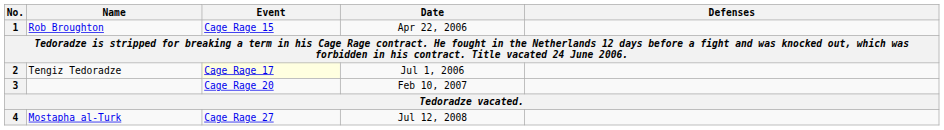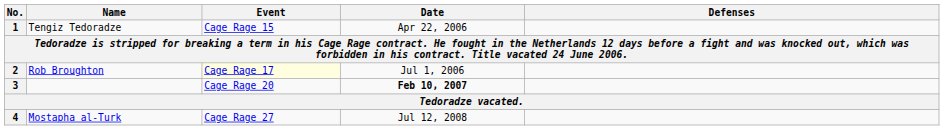 <table class="wikitable" width=100%>
 <tr>
 <th width=1%>No.</th>
 <th width=19%>Name</th>
 <th width=15%>Event</th>
 <th width=20%>Date</th>
 <th width=45%>Defenses</th>
 </tr>
 <tr>
 <th>1</th>
-<td> <a href='#'>Rob Broughton</a> <br></td>
+<td> Tengiz Tedoradze <br></td>
 <td><a href='#'>Cage Rage 15</a> <br></td>
 <td align=center>Apr 22, 2006</td>
 <td></td>
 </tr>
 <tr>
 <th colspan=6 align=center><em>Tedoradze is stripped for breaking a term in his Cage Rage contract. He fought in the Netherlands 12 days before a fight and was knocked out, which was forbidden in his contract. Title vacated 24 June 2006.</em></th>
 </tr>
 <tr>
 <th>2</th>
-<td> Tengiz Tedoradze <br></td>
+<td> <a href='#'>Rob Broughton</a> <br></td>
 <td style="background: lightyellow;"><a href='#'>Cage Rage 17</a> <br></td>
 <td align=center>Jul 1, 2006</td>
 <td></td>
 </tr>
 <tr>
 <th>3</th>
 <td> <br></td>
 <td><a href='#'>Cage Rage 20</a> <br></td>
-<td align=center>Feb 10, 2007</td>
+<td align=center><strong>Feb 10, 2007</strong></td>
 <td></td>
 </tr>
 <tr>
 <th colspan=6 align=center><em>Tedoradze vacated.</em></th>
 </tr>
 <tr>
 <th>4</th>
 <td> <a href='#'>Mostapha al-Turk</a> <br></td>
 <td><a href='#'>Cage Rage 27</a> <br></td>
 <td align=center>Jul 12, 2008</td>
 <td></td>
 </tr>
 </table>
